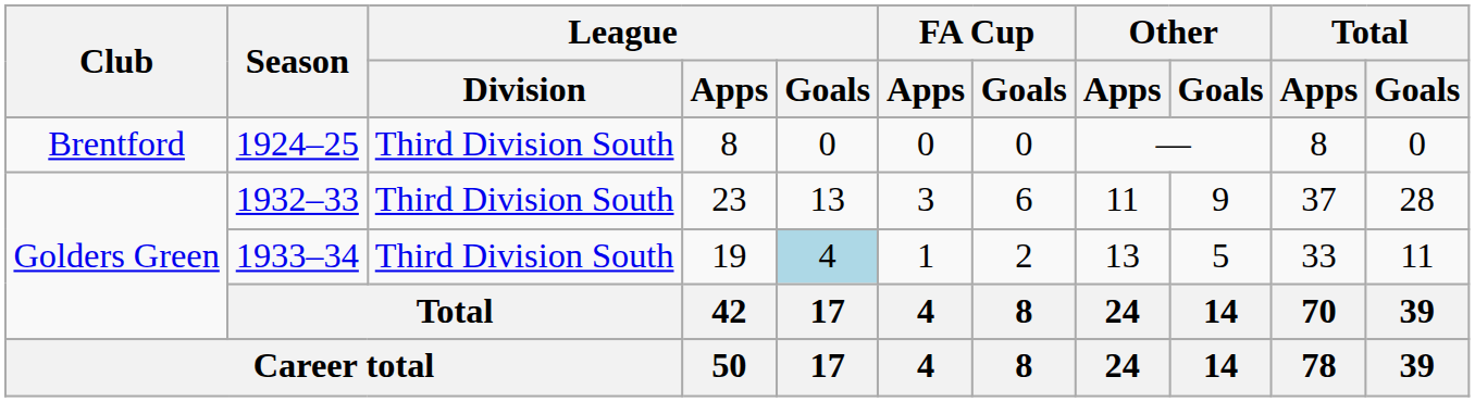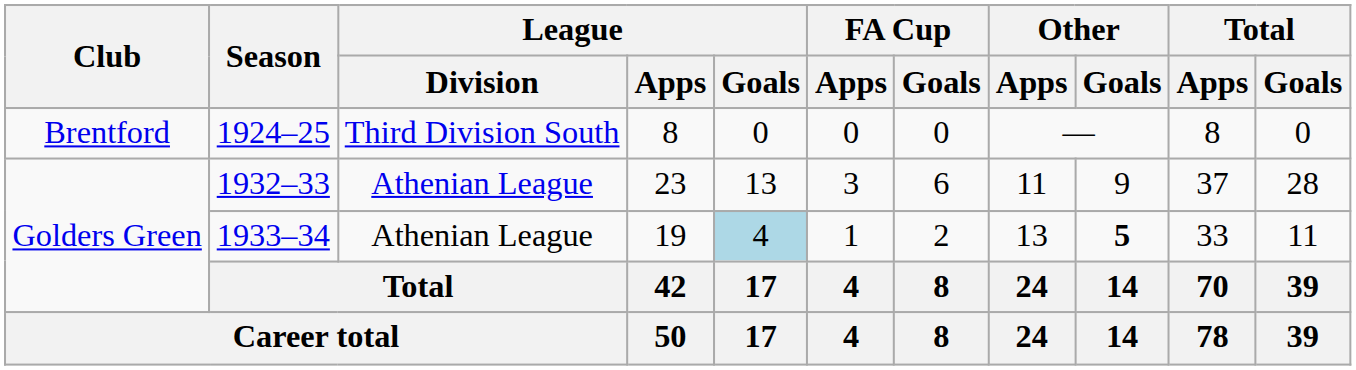 <table class="wikitable" style="text-align: center;">
 <tr>
 <th rowspan="2">Club</th>
 <th rowspan="2">Season</th>
 <th colspan="3">League</th>
 <th colspan="2">FA Cup</th>
 <th colspan="2">Other</th>
 <th colspan="2">Total</th>
 </tr>
 <tr>
 <th>Division</th>
 <th>Apps</th>
 <th>Goals</th>
 <th>Apps</th>
 <th>Goals</th>
 <th>Apps</th>
 <th>Goals</th>
 <th>Apps</th>
 <th>Goals</th>
 </tr>
 <tr>
 <td><a href='#'>Brentford</a></td>
 <td><a href='#'>1924–25</a></td>
 <td><a href='#'>Third Division South</a></td>
 <td>8</td>
 <td>0</td>
 <td>0</td>
 <td>0</td>
 <td colspan="2">—</td>
 <td>8</td>
 <td>0</td>
 </tr>
 <tr>
 <td rowspan="3"><a href='#'>Golders Green</a></td>
 <td><a href='#'>1932–33</a></td>
-<td><a href='#'>Third Division South</a></td>
+<td><a href='#'>Athenian League</a></td>
 <td>23</td>
 <td>13</td>
 <td>3</td>
 <td>6</td>
 <td>11</td>
 <td>9</td>
 <td>37</td>
 <td>28</td>
 </tr>
 <tr>
 <td><a href='#'>1933–34</a></td>
-<td><a href='#'>Third Division South</a></td>
+<td>Athenian League</td>
 <td>19</td>
 <td style="background: lightblue;">4</td>
 <td>1</td>
 <td>2</td>
 <td>13</td>
-<td>5</td>
+<td><strong>5</strong></td>
 <td>33</td>
 <td>11</td>
 </tr>
 <tr>
 <th colspan="2">Total</th>
 <th>42</th>
 <th>17</th>
 <th>4</th>
 <th>8</th>
 <th>24</th>
 <th>14</th>
 <th>70</th>
 <th>39</th>
 </tr>
 <tr>
 <th colspan="3">Career total</th>
 <th>50</th>
 <th>17</th>
 <th>4</th>
 <th>8</th>
 <th>24</th>
 <th>14</th>
 <th>78</th>
 <th>39</th>
 </tr>
 </table>
